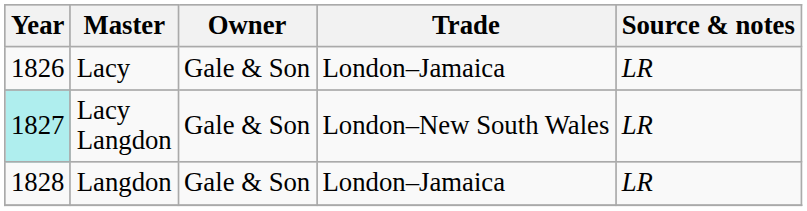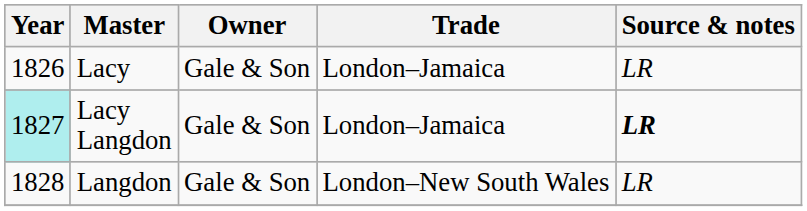 <table class=" wikitable">
 <tr>
 <th>Year</th>
 <th>Master</th>
 <th>Owner</th>
 <th>Trade</th>
 <th>Source & notes</th>
 </tr>
 <tr>
 <td>1826</td>
 <td>Lacy</td>
 <td>Gale & Son</td>
 <td>London–Jamaica</td>
 <td><em>LR</em></td>
 </tr>
 <tr>
 <td style="background: paleturquoise;">1827</td>
 <td>Lacy<br>Langdon</td>
 <td>Gale & Son</td>
-<td>London–New South Wales</td>
-<td><em>LR</em></td>
+<td>London–Jamaica</td>
+<td><strong><em>LR</em></strong></td>
 </tr>
 <tr>
 <td>1828</td>
 <td>Langdon</td>
 <td>Gale & Son</td>
-<td>London–Jamaica</td>
+<td>London–New South Wales</td>
 <td><em>LR</em></td>
 </tr>
 <tr>
 </tr>
 </table>
